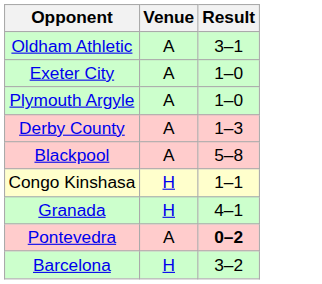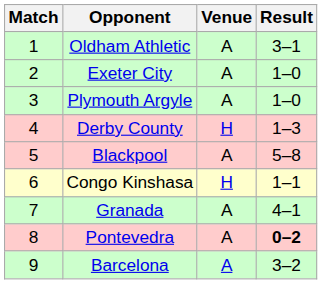 <table class="wikitable" style="font-size:100%; text-align:center">
 <tr>
+<th>Match</th>
 <th>Opponent</th>
 <th>Venue</th>
 <th>Result</th>
 </tr>
 <tr style="background: #CCFFCC;">
+<td align="center">1</td>
 <td><a href='#'>Oldham Athletic</a></td>
 <td>A</td>
 <td>3–1</td>
 </tr>
 <tr style="background: #CCFFCC;">
+<td align="center">2</td>
 <td><a href='#'>Exeter City</a></td>
 <td>A</td>
 <td>1–0</td>
 </tr>
 <tr style="background: #CCFFCC;">
+<td align="center">3</td>
 <td><a href='#'>Plymouth Argyle</a></td>
 <td>A</td>
 <td>1–0</td>
 </tr>
 <tr style="background: #FFCCCC;">
+<td align="center">4</td>
 <td><a href='#'>Derby County</a></td>
-<td>A</td>
+<td><a href='#'>H</a></td>
 <td>1–3</td>
 </tr>
 <tr style="background: #FFCCCC;">
+<td align="center">5</td>
 <td><a href='#'>Blackpool</a></td>
 <td>A</td>
 <td>5–8</td>
 </tr>
 <tr style="background: #FFFFCC;">
+<td align="center">6</td>
 <td>Congo Kinshasa</td>
 <td><a href='#'>H</a></td>
 <td>1–1</td>
 </tr>
 <tr style="background: #CCFFCC;">
+<td align="center">7</td>
 <td><a href='#'>Granada</a></td>
-<td><a href='#'>H</a></td>
+<td>A</td>
 <td>4–1</td>
 </tr>
 <tr style="background: #FFCCCC;">
+<td align="center">8</td>
 <td><a href='#'>Pontevedra</a></td>
 <td>A</td>
 <td><strong>0–2</strong></td>
 </tr>
 <tr style="background: #CCFFCC;">
+<td align="center">9</td>
 <td><a href='#'>Barcelona</a></td>
-<td><a href='#'>H</a></td>
+<td><a href='#'>A</a></td>
 <td>3–2</td>
 </tr>
 </table>
